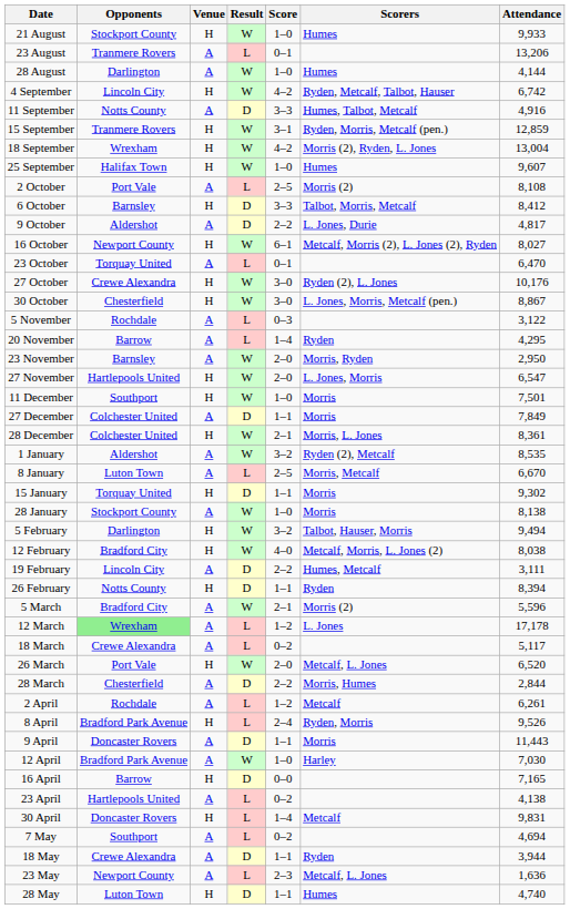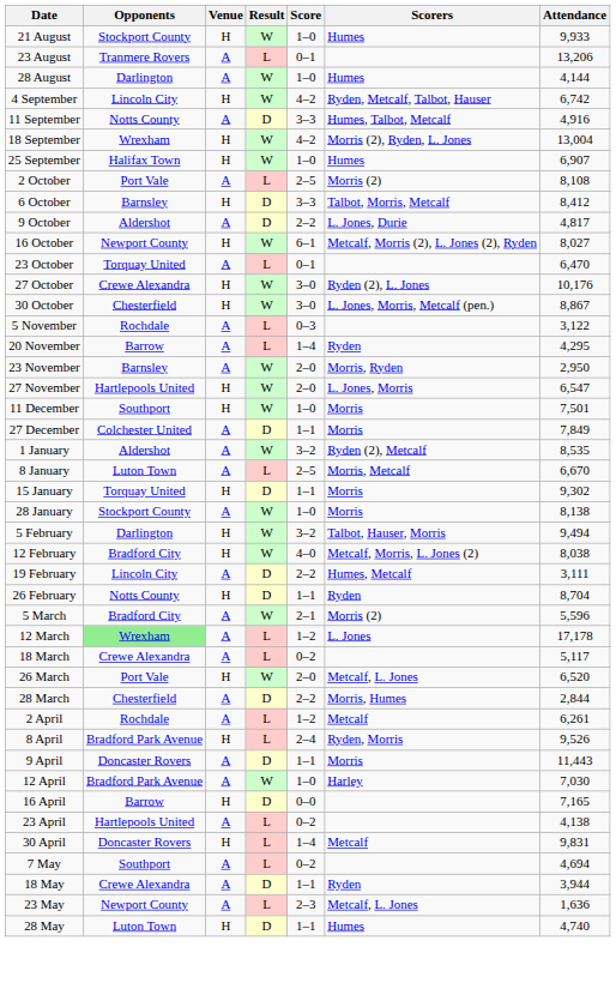 <table class="wikitable" style="text-align:center">
 <tr>
 <th>Date</th>
 <th>Opponents</th>
 <th>Venue</th>
 <th>Result</th>
 <th>Score</th>
 <th>Scorers</th>
 <th>Attendance</th>
 </tr>
 <tr>
 <td>21 August</td>
 <td><a href='#'>Stockport County</a></td>
 <td>H</td>
 <td style="background-color:#CCFFCC">W</td>
 <td>1–0</td>
 <td align="left"><a href='#'>Humes</a></td>
 <td>9,933</td>
 </tr>
 <tr>
 <td>23 August</td>
 <td><a href='#'>Tranmere Rovers</a></td>
 <td><a href='#'>A</a></td>
 <td style="background-color:#FFCCCC">L</td>
 <td>0–1</td>
 <td align="left"></td>
 <td>13,206</td>
 </tr>
 <tr>
 <td>28 August</td>
 <td><a href='#'>Darlington</a></td>
 <td><a href='#'>A</a></td>
 <td style="background-color:#CCFFCC">W</td>
 <td>1–0</td>
 <td align="left"><a href='#'>Humes</a></td>
 <td>4,144</td>
 </tr>
 <tr>
 <td>4 September</td>
 <td><a href='#'>Lincoln City</a></td>
 <td>H</td>
 <td style="background-color:#CCFFCC">W</td>
 <td>4–2</td>
 <td align="left"><a href='#'>Ryden</a>, <a href='#'>Metcalf</a>, <a href='#'>Talbot</a>, <a href='#'>Hauser</a></td>
 <td>6,742</td>
 </tr>
 <tr>
 <td>11 September</td>
 <td><a href='#'>Notts County</a></td>
 <td><a href='#'>A</a></td>
 <td style="background-color:#FFFFCC">D</td>
 <td>3–3</td>
 <td align="left"><a href='#'>Humes</a>, <a href='#'>Talbot</a>, <a href='#'>Metcalf</a></td>
 <td>4,916</td>
 </tr>
 <tr>
-<td>15 September</td>
-<td><a href='#'>Tranmere Rovers</a></td>
-<td>H</td>
-<td style="background-color:#CCFFCC">W</td>
-<td>3–1</td>
-<td align="left"><a href='#'>Ryden</a>, <a href='#'>Morris</a>, <a href='#'>Metcalf</a> (pen.)</td>
-<td>12,859</td>
-</tr>
-<tr>
 <td>18 September</td>
 <td><a href='#'>Wrexham</a></td>
 <td>H</td>
 <td style="background-color:#CCFFCC">W</td>
 <td>4–2</td>
 <td align="left"><a href='#'>Morris</a> (2), <a href='#'>Ryden</a>, <a href='#'>L. Jones</a></td>
 <td>13,004</td>
 </tr>
 <tr>
 <td>25 September</td>
 <td><a href='#'>Halifax Town</a></td>
 <td>H</td>
 <td style="background-color:#CCFFCC">W</td>
 <td>1–0</td>
 <td align="left"><a href='#'>Humes</a></td>
-<td>9,607</td>
+<td>6,907</td>
 </tr>
 <tr>
 <td>2 October</td>
 <td><a href='#'>Port Vale</a></td>
 <td><a href='#'>A</a></td>
 <td style="background-color:#FFCCCC">L</td>
 <td>2–5</td>
 <td align="left"><a href='#'>Morris</a> (2)</td>
 <td>8,108</td>
 </tr>
 <tr>
 <td>6 October</td>
 <td><a href='#'>Barnsley</a></td>
 <td>H</td>
 <td style="background-color:#FFFFCC">D</td>
 <td>3–3</td>
 <td align="left"><a href='#'>Talbot</a>, <a href='#'>Morris</a>, <a href='#'>Metcalf</a></td>
 <td>8,412</td>
 </tr>
 <tr>
 <td>9 October</td>
 <td><a href='#'>Aldershot</a></td>
 <td><a href='#'>A</a></td>
 <td style="background-color:#FFFFCC">D</td>
 <td>2–2</td>
 <td align="left"><a href='#'>L. Jones</a>, <a href='#'>Durie</a></td>
 <td>4,817</td>
 </tr>
 <tr>
 <td>16 October</td>
 <td><a href='#'>Newport County</a></td>
 <td>H</td>
 <td style="background-color:#CCFFCC">W</td>
 <td>6–1</td>
 <td align="left"><a href='#'>Metcalf</a>, <a href='#'>Morris</a> (2), <a href='#'>L. Jones</a> (2), <a href='#'>Ryden</a></td>
 <td>8,027</td>
 </tr>
 <tr>
 <td>23 October</td>
 <td><a href='#'>Torquay United</a></td>
 <td><a href='#'>A</a></td>
 <td style="background-color:#FFCCCC">L</td>
 <td>0–1</td>
 <td align="left"></td>
 <td>6,470</td>
 </tr>
 <tr>
 <td>27 October</td>
 <td><a href='#'>Crewe Alexandra</a></td>
 <td>H</td>
 <td style="background-color:#CCFFCC">W</td>
 <td>3–0</td>
 <td align="left"><a href='#'>Ryden</a> (2), <a href='#'>L. Jones</a></td>
 <td>10,176</td>
 </tr>
 <tr>
 <td>30 October</td>
 <td><a href='#'>Chesterfield</a></td>
 <td>H</td>
 <td style="background-color:#CCFFCC">W</td>
 <td>3–0</td>
 <td align="left"><a href='#'>L. Jones</a>, <a href='#'>Morris</a>, <a href='#'>Metcalf</a> (pen.)</td>
 <td>8,867</td>
 </tr>
 <tr>
 <td>5 November</td>
 <td><a href='#'>Rochdale</a></td>
 <td><a href='#'>A</a></td>
 <td style="background-color:#FFCCCC">L</td>
 <td>0–3</td>
 <td align="left"></td>
 <td>3,122</td>
 </tr>
 <tr>
 <td>20 November</td>
 <td><a href='#'>Barrow</a></td>
 <td><a href='#'>A</a></td>
 <td style="background-color:#FFCCCC">L</td>
 <td>1–4</td>
 <td align="left"><a href='#'>Ryden</a></td>
 <td>4,295</td>
 </tr>
 <tr>
 <td>23 November</td>
 <td><a href='#'>Barnsley</a></td>
 <td><a href='#'>A</a></td>
 <td style="background-color:#CCFFCC">W</td>
 <td>2–0</td>
 <td align="left"><a href='#'>Morris</a>, <a href='#'>Ryden</a></td>
 <td>2,950</td>
 </tr>
 <tr>
 <td>27 November</td>
 <td><a href='#'>Hartlepools United</a></td>
 <td>H</td>
 <td style="background-color:#CCFFCC">W</td>
 <td>2–0</td>
 <td align="left"><a href='#'>L. Jones</a>, <a href='#'>Morris</a></td>
 <td>6,547</td>
 </tr>
 <tr>
 <td>11 December</td>
 <td><a href='#'>Southport</a></td>
 <td>H</td>
 <td style="background-color:#CCFFCC">W</td>
 <td>1–0</td>
 <td align="left"><a href='#'>Morris</a></td>
 <td>7,501</td>
 </tr>
 <tr>
 <td>27 December</td>
 <td><a href='#'>Colchester United</a></td>
 <td><a href='#'>A</a></td>
 <td style="background-color:#FFFFCC">D</td>
 <td>1–1</td>
 <td align="left"><a href='#'>Morris</a></td>
 <td>7,849</td>
 </tr>
 <tr>
-<td>28 December</td>
-<td><a href='#'>Colchester United</a></td>
-<td>H</td>
-<td style="background-color:#CCFFCC">W</td>
-<td>2–1</td>
-<td align="left"><a href='#'>Morris</a>, <a href='#'>L. Jones</a></td>
-<td>8,361</td>
-</tr>
-<tr>
 <td>1 January</td>
 <td><a href='#'>Aldershot</a></td>
 <td><a href='#'>A</a></td>
 <td style="background-color:#CCFFCC">W</td>
 <td>3–2</td>
 <td align="left"><a href='#'>Ryden</a> (2), <a href='#'>Metcalf</a></td>
 <td>8,535</td>
 </tr>
 <tr>
 <td>8 January</td>
 <td><a href='#'>Luton Town</a></td>
 <td><a href='#'>A</a></td>
 <td style="background-color:#FFCCCC">L</td>
 <td>2–5</td>
 <td align="left"><a href='#'>Morris</a>, <a href='#'>Metcalf</a></td>
 <td>6,670</td>
 </tr>
 <tr>
 <td>15 January</td>
 <td><a href='#'>Torquay United</a></td>
 <td>H</td>
 <td style="background-color:#FFFFCC">D</td>
 <td>1–1</td>
 <td align="left"><a href='#'>Morris</a></td>
 <td>9,302</td>
 </tr>
 <tr>
 <td>28 January</td>
 <td><a href='#'>Stockport County</a></td>
 <td><a href='#'>A</a></td>
 <td style="background-color:#CCFFCC">W</td>
 <td>1–0</td>
 <td align="left"><a href='#'>Morris</a></td>
 <td>8,138</td>
 </tr>
 <tr>
 <td>5 February</td>
 <td><a href='#'>Darlington</a></td>
 <td>H</td>
 <td style="background-color:#CCFFCC">W</td>
 <td>3–2</td>
 <td align="left"><a href='#'>Talbot</a>, <a href='#'>Hauser</a>, <a href='#'>Morris</a></td>
 <td>9,494</td>
 </tr>
 <tr>
 <td>12 February</td>
 <td><a href='#'>Bradford City</a></td>
 <td>H</td>
 <td style="background-color:#CCFFCC">W</td>
 <td>4–0</td>
 <td align="left"><a href='#'>Metcalf</a>, <a href='#'>Morris</a>, <a href='#'>L. Jones</a> (2)</td>
 <td>8,038</td>
 </tr>
 <tr>
 <td>19 February</td>
 <td><a href='#'>Lincoln City</a></td>
 <td><a href='#'>A</a></td>
 <td style="background-color:#FFFFCC">D</td>
 <td>2–2</td>
 <td align="left"><a href='#'>Humes</a>, <a href='#'>Metcalf</a></td>
 <td>3,111</td>
 </tr>
 <tr>
 <td>26 February</td>
 <td><a href='#'>Notts County</a></td>
 <td>H</td>
 <td style="background-color:#FFFFCC">D</td>
 <td>1–1</td>
 <td align="left"><a href='#'>Ryden</a></td>
-<td>8,394</td>
+<td>8,704</td>
 </tr>
 <tr>
 <td>5 March</td>
 <td><a href='#'>Bradford City</a></td>
 <td><a href='#'>A</a></td>
 <td style="background-color:#CCFFCC">W</td>
 <td>2–1</td>
 <td align="left"><a href='#'>Morris</a> (2)</td>
 <td>5,596</td>
 </tr>
 <tr>
 <td>12 March</td>
 <td style="background: lightgreen;"><a href='#'>Wrexham</a></td>
 <td><a href='#'>A</a></td>
 <td style="background-color:#FFCCCC">L</td>
 <td>1–2</td>
 <td align="left"><a href='#'>L. Jones</a></td>
 <td>17,178</td>
 </tr>
 <tr>
 <td>18 March</td>
 <td><a href='#'>Crewe Alexandra</a></td>
 <td><a href='#'>A</a></td>
 <td style="background-color:#FFCCCC">L</td>
 <td>0–2</td>
 <td align="left"></td>
 <td>5,117</td>
 </tr>
 <tr>
 <td>26 March</td>
 <td><a href='#'>Port Vale</a></td>
 <td>H</td>
 <td style="background-color:#CCFFCC">W</td>
 <td>2–0</td>
 <td align="left"><a href='#'>Metcalf</a>, <a href='#'>L. Jones</a></td>
 <td>6,520</td>
 </tr>
 <tr>
 <td>28 March</td>
 <td><a href='#'>Chesterfield</a></td>
 <td><a href='#'>A</a></td>
 <td style="background-color:#FFFFCC">D</td>
 <td>2–2</td>
 <td align="left"><a href='#'>Morris</a>, <a href='#'>Humes</a></td>
 <td>2,844</td>
 </tr>
 <tr>
 <td>2 April</td>
 <td><a href='#'>Rochdale</a></td>
 <td><a href='#'>A</a></td>
 <td style="background-color:#FFCCCC">L</td>
 <td>1–2</td>
 <td align="left"><a href='#'>Metcalf</a></td>
 <td>6,261</td>
 </tr>
 <tr>
 <td>8 April</td>
 <td><a href='#'>Bradford Park Avenue</a></td>
 <td>H</td>
 <td style="background-color:#FFCCCC">L</td>
 <td>2–4</td>
 <td align="left"><a href='#'>Ryden</a>, <a href='#'>Morris</a></td>
 <td>9,526</td>
 </tr>
 <tr>
 <td>9 April</td>
 <td><a href='#'>Doncaster Rovers</a></td>
 <td><a href='#'>A</a></td>
 <td style="background-color:#FFFFCC">D</td>
 <td>1–1</td>
 <td align="left"><a href='#'>Morris</a></td>
 <td>11,443</td>
 </tr>
 <tr>
 <td>12 April</td>
 <td><a href='#'>Bradford Park Avenue</a></td>
 <td><a href='#'>A</a></td>
 <td style="background-color:#CCFFCC">W</td>
 <td>1–0</td>
 <td align="left"><a href='#'>Harley</a></td>
 <td>7,030</td>
 </tr>
 <tr>
 <td>16 April</td>
 <td><a href='#'>Barrow</a></td>
 <td>H</td>
 <td style="background-color:#FFFFCC">D</td>
 <td>0–0</td>
 <td align="left"></td>
 <td>7,165</td>
 </tr>
 <tr>
 <td>23 April</td>
 <td><a href='#'>Hartlepools United</a></td>
 <td><a href='#'>A</a></td>
 <td style="background-color:#FFCCCC">L</td>
 <td>0–2</td>
 <td align="left"></td>
 <td>4,138</td>
 </tr>
 <tr>
 <td>30 April</td>
 <td><a href='#'>Doncaster Rovers</a></td>
 <td>H</td>
 <td style="background-color:#FFCCCC">L</td>
 <td>1–4</td>
 <td align="left"><a href='#'>Metcalf</a></td>
 <td>9,831</td>
 </tr>
 <tr>
 <td>7 May</td>
 <td><a href='#'>Southport</a></td>
 <td><a href='#'>A</a></td>
 <td style="background-color:#FFCCCC">L</td>
 <td>0–2</td>
 <td align="left"></td>
 <td>4,694</td>
 </tr>
 <tr>
 <td>18 May</td>
 <td><a href='#'>Crewe Alexandra</a></td>
 <td><a href='#'>A</a></td>
 <td style="background-color:#FFFFCC">D</td>
 <td>1–1</td>
 <td align="left"><a href='#'>Ryden</a></td>
 <td>3,944</td>
 </tr>
 <tr>
 <td>23 May</td>
 <td><a href='#'>Newport County</a></td>
 <td><a href='#'>A</a></td>
 <td style="background-color:#FFCCCC">L</td>
 <td>2–3</td>
 <td align="left"><a href='#'>Metcalf</a>, <a href='#'>L. Jones</a></td>
 <td>1,636</td>
 </tr>
 <tr>
 <td>28 May</td>
 <td><a href='#'>Luton Town</a></td>
 <td>H</td>
 <td style="background-color:#FFFFCC">D</td>
 <td>1–1</td>
 <td align="left"><a href='#'>Humes</a></td>
 <td>4,740</td>
 </tr>
 </table>
